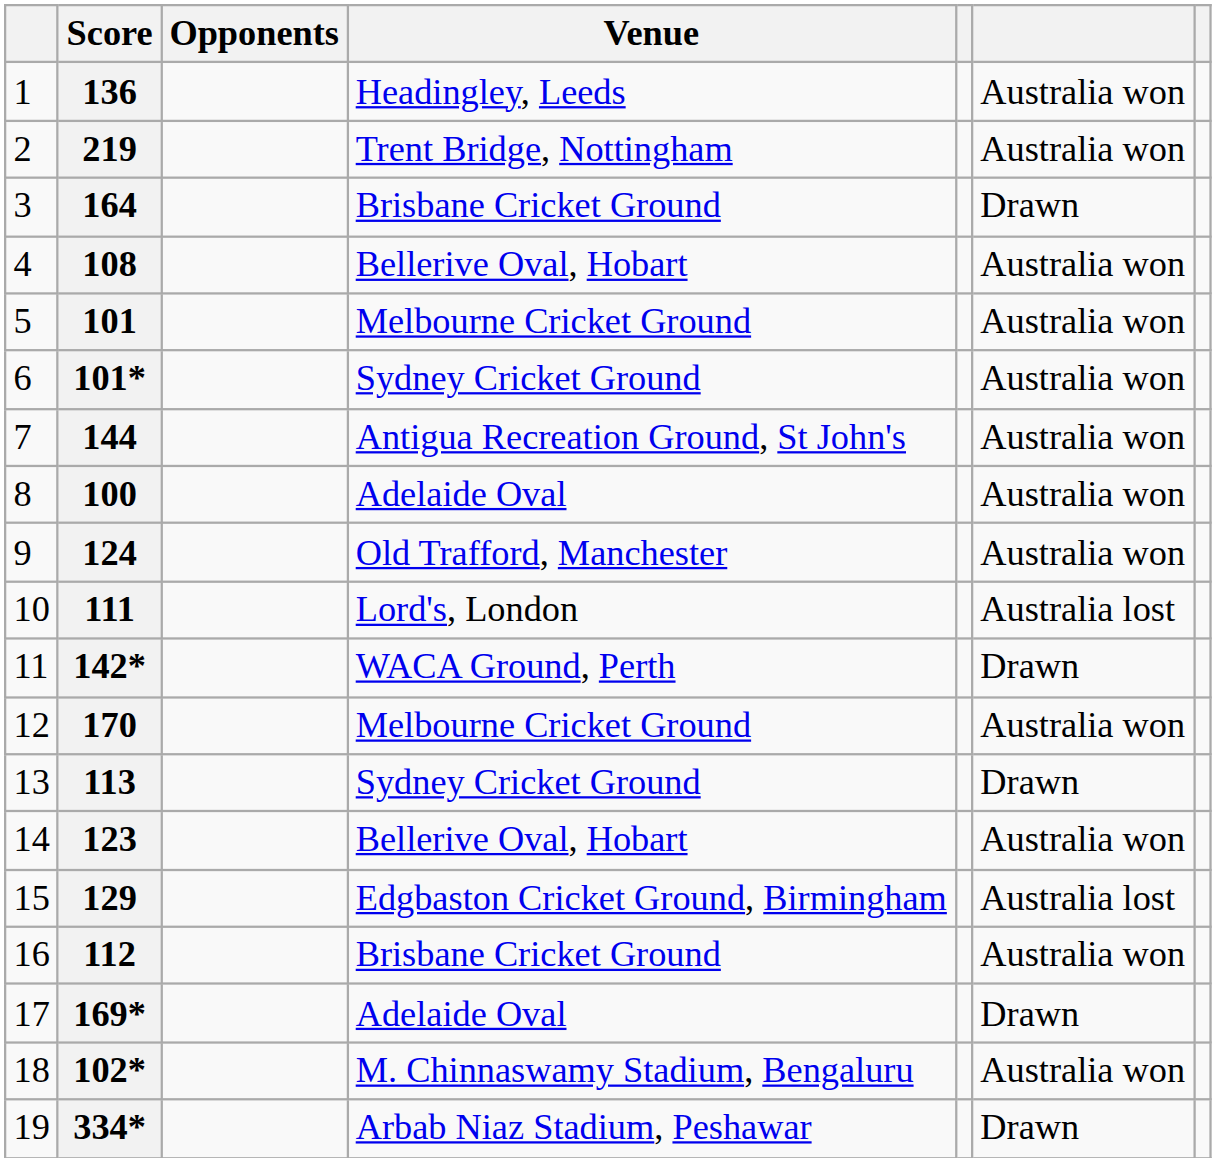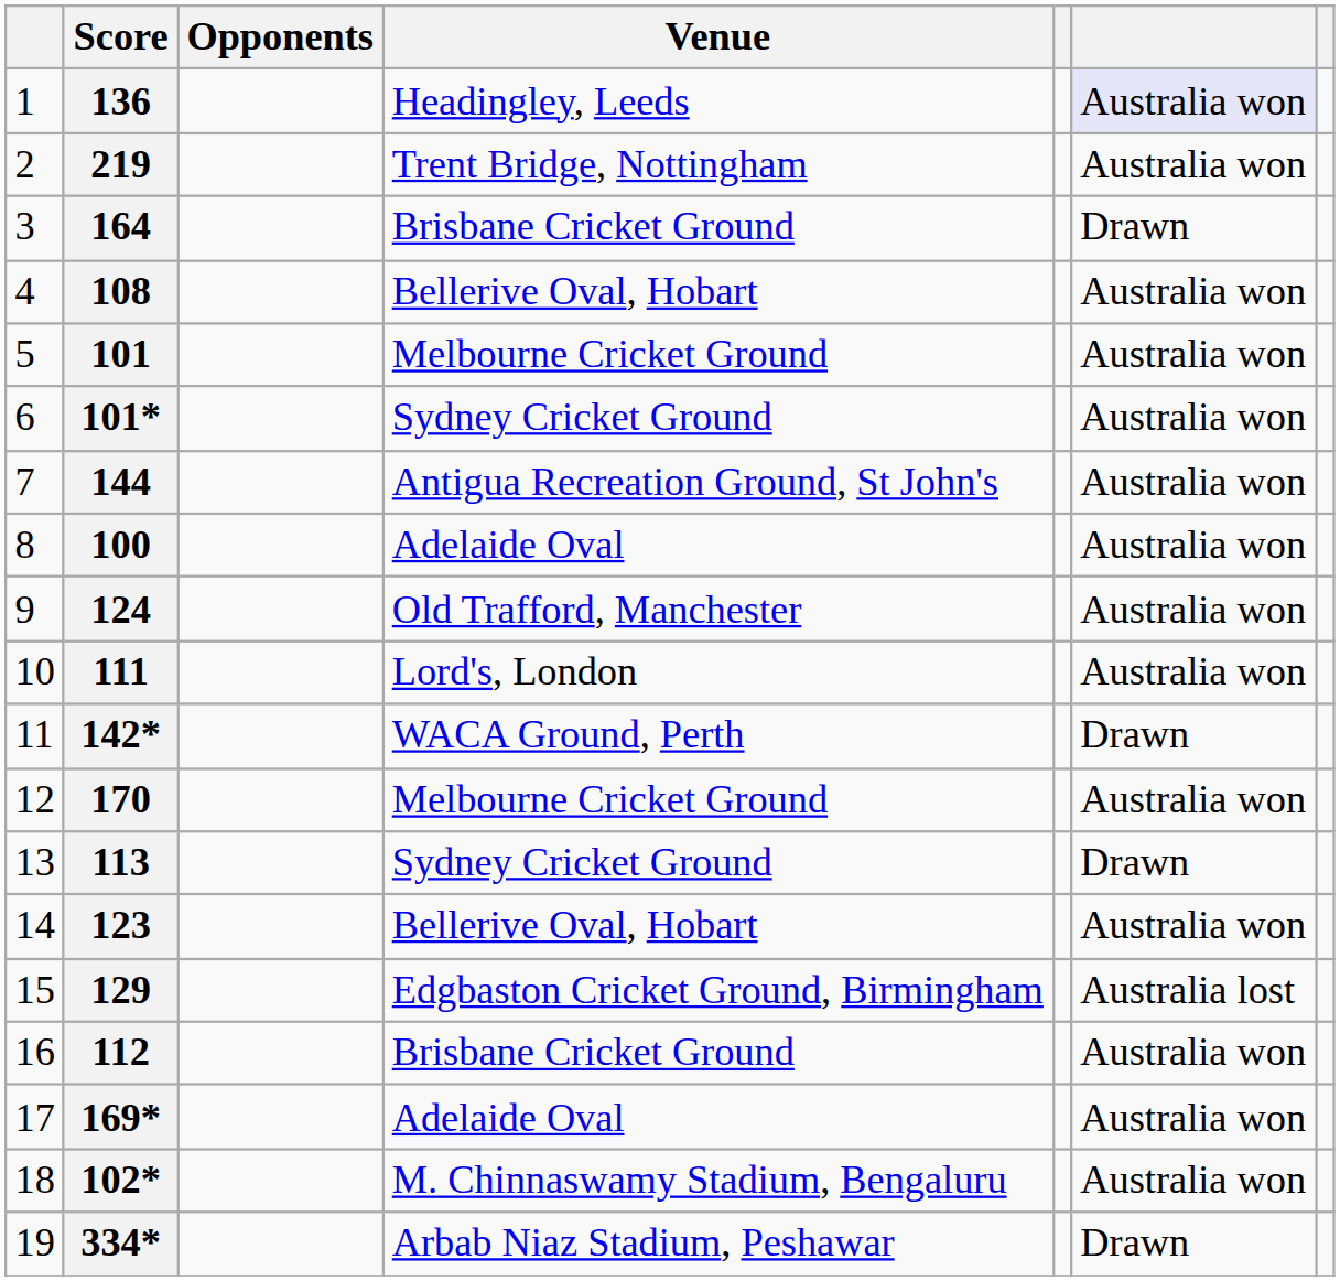 <table class="wikitable sortable">
 <tr>
 <th></th>
 <th>Score</th>
 <th>Opponents</th>
 <th>Venue</th>
 <th></th>
 <th></th>
 <th></th>
 </tr>
 <tr>
 <td>1</td>
 <th scope="row">136</th>
 <td></td>
 <td><a href='#'>Headingley</a>, <a href='#'>Leeds</a></td>
 <td></td>
-<td>Australia won</td>
+<td style="background: lavender;">Australia won</td>
 <td></td>
 </tr>
 <tr>
 <td>2</td>
 <th scope="row">219</th>
 <td></td>
 <td><a href='#'>Trent Bridge</a>, <a href='#'>Nottingham</a></td>
 <td></td>
 <td>Australia won</td>
 <td></td>
 </tr>
 <tr>
 <td>3</td>
 <th scope="row">164</th>
 <td></td>
 <td><a href='#'>Brisbane Cricket Ground</a></td>
 <td></td>
 <td>Drawn</td>
 <td></td>
 </tr>
 <tr>
 <td>4</td>
 <th scope="row">108</th>
 <td></td>
 <td><a href='#'>Bellerive Oval</a>, <a href='#'>Hobart</a></td>
 <td></td>
 <td>Australia  won</td>
 <td></td>
 </tr>
 <tr>
 <td>5</td>
 <th scope="row">101</th>
 <td></td>
 <td><a href='#'>Melbourne Cricket Ground</a></td>
 <td></td>
 <td>Australia won</td>
 <td></td>
 </tr>
 <tr>
 <td>6</td>
 <th scope="row">101*</th>
 <td></td>
 <td><a href='#'>Sydney Cricket Ground</a></td>
 <td></td>
 <td>Australia won</td>
 <td></td>
 </tr>
 <tr>
 <td>7</td>
 <th scope="row">144</th>
 <td></td>
 <td><a href='#'>Antigua Recreation Ground</a>, <a href='#'>St John's</a></td>
 <td></td>
 <td>Australia  won</td>
 <td></td>
 </tr>
 <tr>
 <td>8</td>
 <th scope="row">100</th>
 <td></td>
 <td><a href='#'>Adelaide Oval</a></td>
 <td></td>
 <td>Australia won</td>
 <td></td>
 </tr>
 <tr>
 <td>9</td>
 <th scope="row">124</th>
 <td></td>
 <td><a href='#'>Old Trafford</a>, <a href='#'>Manchester</a></td>
 <td></td>
 <td>Australia won</td>
 <td></td>
 </tr>
 <tr>
 <td>10</td>
 <th scope="row">111</th>
 <td></td>
 <td><a href='#'>Lord's</a>, London</td>
 <td></td>
-<td>Australia lost</td>
+<td>Australia won</td>
 <td></td>
 </tr>
 <tr>
 <td>11</td>
 <th scope="row">142*</th>
 <td></td>
 <td><a href='#'>WACA Ground</a>, <a href='#'>Perth</a></td>
 <td></td>
 <td>Drawn</td>
 <td></td>
 </tr>
 <tr>
 <td>12</td>
 <th scope="row">170</th>
 <td></td>
 <td><a href='#'>Melbourne Cricket Ground</a></td>
 <td></td>
 <td>Australia won</td>
 <td></td>
 </tr>
 <tr>
 <td>13</td>
 <th scope="row">113</th>
 <td></td>
 <td><a href='#'>Sydney Cricket Ground</a></td>
 <td></td>
 <td>Drawn</td>
 <td></td>
 </tr>
 <tr>
 <td>14</td>
 <th scope="row">123</th>
 <td></td>
 <td><a href='#'>Bellerive Oval</a>, <a href='#'>Hobart</a></td>
 <td></td>
 <td>Australia won</td>
 <td></td>
 </tr>
 <tr>
 <td>15</td>
 <th scope="row">129</th>
 <td></td>
 <td><a href='#'>Edgbaston Cricket Ground</a>, <a href='#'>Birmingham</a></td>
 <td></td>
 <td>Australia lost</td>
 <td></td>
 </tr>
 <tr>
 <td>16</td>
 <th scope="row">112</th>
 <td></td>
 <td><a href='#'>Brisbane Cricket Ground</a></td>
 <td></td>
 <td>Australia won</td>
 <td></td>
 </tr>
 <tr>
 <td>17</td>
 <th scope="row">169*</th>
 <td></td>
 <td><a href='#'>Adelaide Oval</a></td>
 <td></td>
-<td>Drawn</td>
+<td>Australia  won</td>
 <td></td>
 </tr>
 <tr>
 <td>18</td>
 <th scope="row">102*</th>
 <td></td>
 <td><a href='#'>M. Chinnaswamy Stadium</a>, <a href='#'>Bengaluru</a></td>
 <td></td>
 <td>Australia won</td>
 <td></td>
 </tr>
 <tr>
 <td>19</td>
 <th scope="row">334*</th>
 <td></td>
 <td><a href='#'>Arbab Niaz Stadium</a>, <a href='#'>Peshawar</a></td>
 <td></td>
 <td>Drawn</td>
 <td></td>
 </tr>
 </table>
